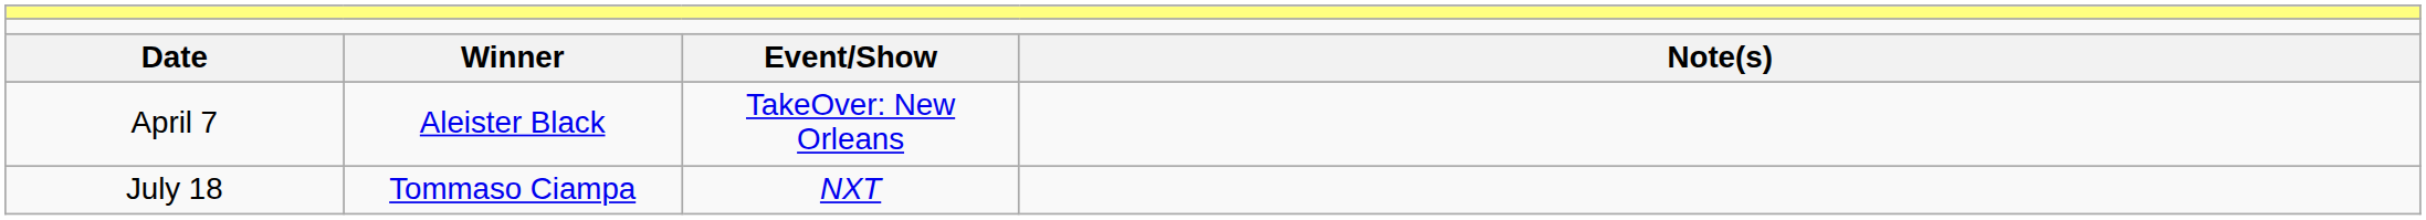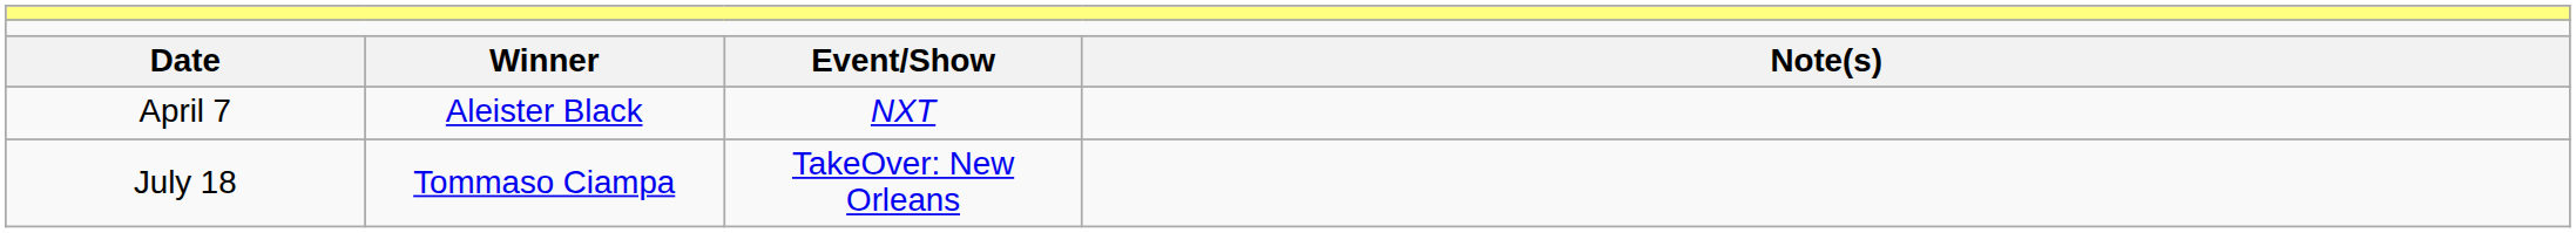 <table class="wikitable" style="text-align:center; width:100%;">
 <tr style="background:#FFFF80;">
 <td colspan="5"></td>
 </tr>
 <tr>
 <td colspan="5"><strong></strong></td>
 </tr>
 <tr>
 <th width=14%>Date</th>
 <th width=14%>Winner</th>
 <th width=14%>Event/Show</th>
 <th width=58%>Note(s)</th>
 </tr>
 <tr>
 <td>April 7</td>
 <td><a href='#'>Aleister Black</a></td>
-<td><a href='#'>TakeOver: New Orleans</a></td>
+<td><em><a href='#'>NXT</a></em></td>
 <td></td>
 </tr>
 <tr>
 <td>July 18<br></td>
 <td><a href='#'>Tommaso Ciampa</a></td>
-<td><em><a href='#'>NXT</a></em></td>
+<td><a href='#'>TakeOver: New Orleans</a></td>
 <td></td>
 </tr>
 </table>
